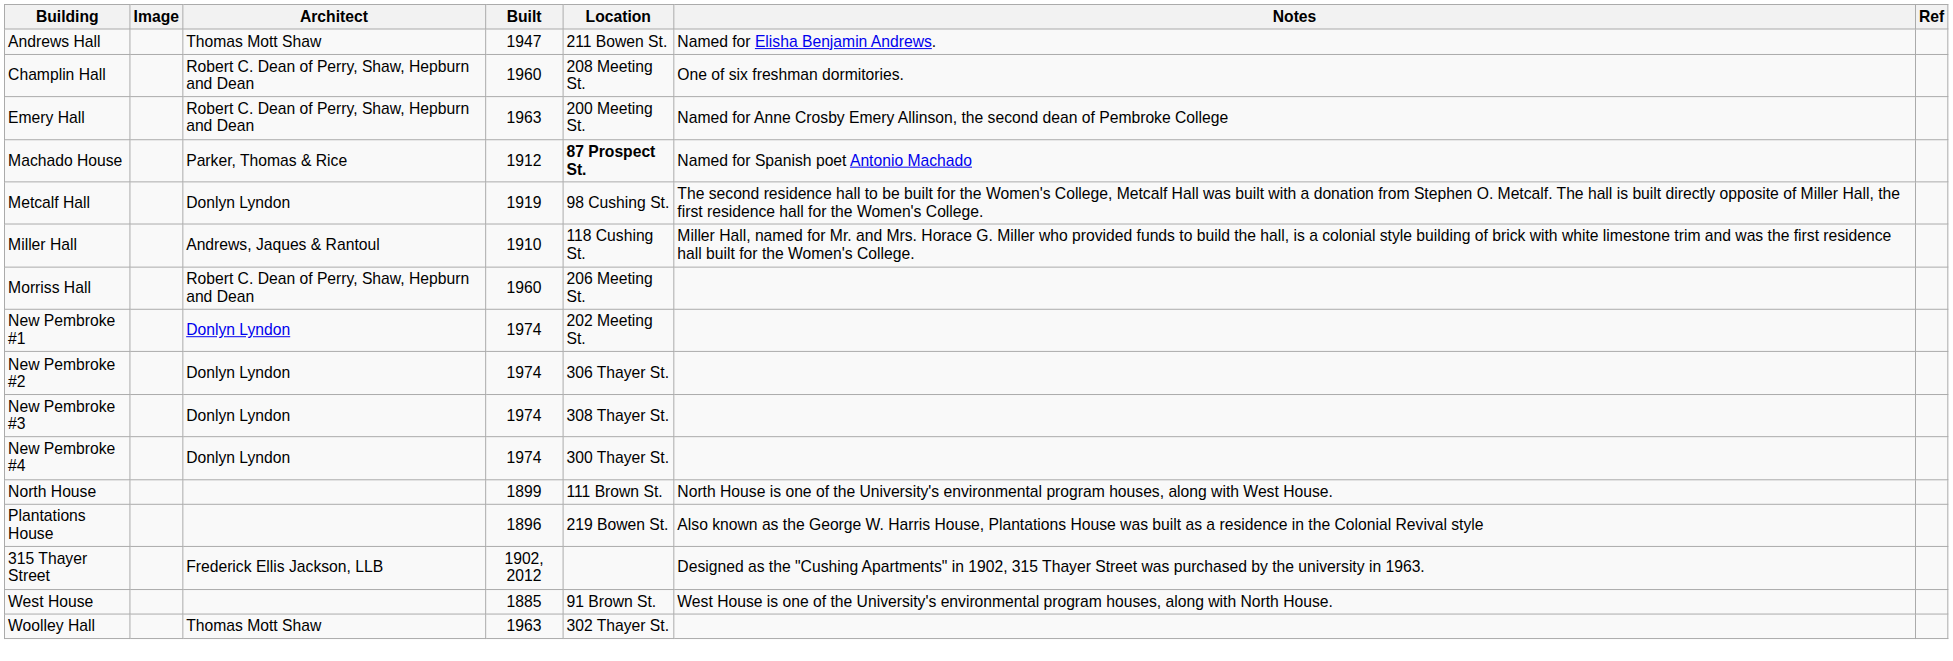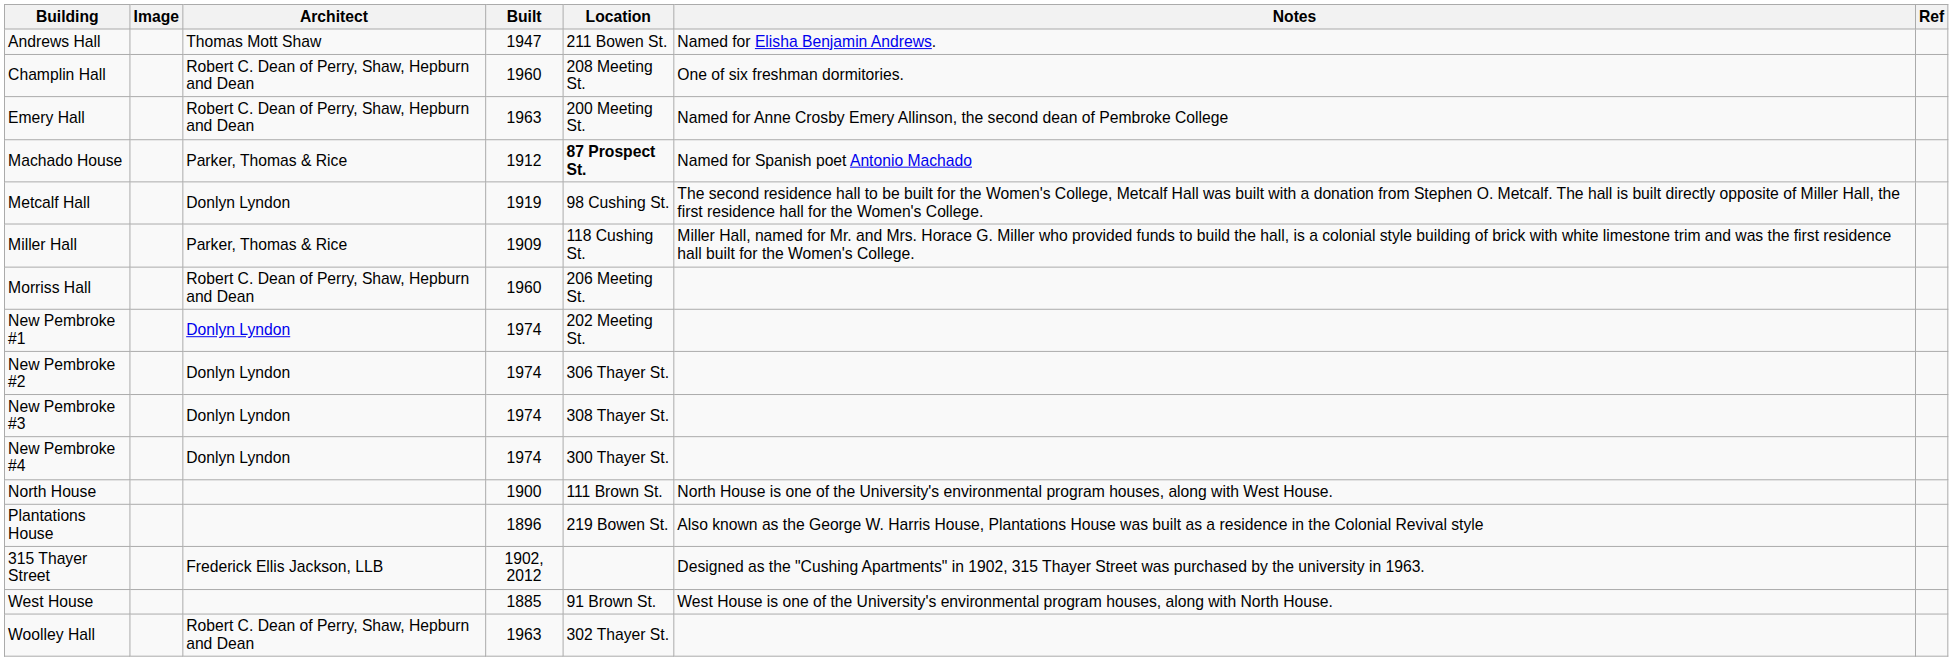 <table class="wikitable sortable" style="width:100%">
 <tr>
 <th>Building</th>
 <th class="unsortable">Image</th>
 <th>Architect</th>
 <th>Built</th>
 <th>Location</th>
 <th class="unsortable">Notes</th>
 <th class="unsortable">Ref</th>
 </tr>
 <tr>
 <td>Andrews Hall</td>
 <td align="center"></td>
 <td>Thomas Mott Shaw</td>
 <td align="center">1947</td>
 <td>211 Bowen St.</td>
 <td>Named for <a href='#'>Elisha Benjamin Andrews</a>.</td>
 <td align="center"></td>
 </tr>
 <tr>
 <td>Champlin Hall</td>
 <td align="center"></td>
 <td>Robert C. Dean of Perry, Shaw, Hepburn and Dean</td>
 <td align="center">1960</td>
 <td>208 Meeting St.</td>
 <td>One of six freshman dormitories.</td>
 <td align="center"></td>
 </tr>
 <tr>
 <td>Emery Hall</td>
 <td align="center"></td>
 <td>Robert C. Dean of Perry, Shaw, Hepburn and Dean</td>
 <td align="center">1963</td>
 <td>200 Meeting St.</td>
 <td>Named for Anne Crosby Emery Allinson, the second dean of Pembroke College</td>
 <td align="center"></td>
 </tr>
 <tr>
 <td>Machado House</td>
 <td align="center"></td>
 <td>Parker, Thomas & Rice</td>
 <td align="center">1912</td>
 <td><strong>87 Prospect St.</strong></td>
 <td>Named for Spanish poet <a href='#'>Antonio Machado</a></td>
 <td align="center"></td>
 </tr>
 <tr>
 <td>Metcalf Hall</td>
 <td align="center"></td>
 <td>Donlyn Lyndon</td>
 <td align="center">1919</td>
 <td>98 Cushing St.</td>
 <td>The second residence hall to be built for the Women's College, Metcalf Hall was built with a donation from Stephen O. Metcalf. The hall is built directly opposite of Miller Hall, the first residence hall for the Women's College.</td>
 <td align="center"></td>
 </tr>
 <tr>
 <td>Miller Hall</td>
 <td align="center"></td>
-<td>Andrews, Jaques & Rantoul</td>
-<td align="center">1910</td>
+<td>Parker, Thomas & Rice</td>
+<td align="center">1909</td>
 <td>118 Cushing St.</td>
 <td>Miller Hall, named for Mr. and Mrs. Horace G. Miller who provided funds to build the hall, is a colonial style building of brick with white limestone trim and was the first residence hall built for the Women's College.</td>
 <td align="center"></td>
 </tr>
 <tr>
 <td>Morriss Hall</td>
 <td align="center"></td>
 <td>Robert C. Dean of Perry, Shaw, Hepburn and Dean</td>
 <td align="center">1960</td>
 <td>206 Meeting St.</td>
 <td></td>
 <td align="center"></td>
 </tr>
 <tr>
 <td>New Pembroke #1</td>
 <td align="center"></td>
 <td><a href='#'>Donlyn Lyndon</a></td>
 <td align="center">1974</td>
 <td>202 Meeting St.</td>
 <td></td>
 <td align="center"></td>
 </tr>
 <tr>
 <td>New Pembroke #2</td>
 <td align="center"></td>
 <td>Donlyn Lyndon</td>
 <td align="center">1974</td>
 <td>306 Thayer St.</td>
 <td></td>
 <td align="center"></td>
 </tr>
 <tr>
 <td>New Pembroke #3</td>
 <td align="center"></td>
 <td>Donlyn Lyndon</td>
 <td align="center">1974</td>
 <td>308 Thayer St.</td>
 <td></td>
 <td align="center"></td>
 </tr>
 <tr>
 <td>New Pembroke #4</td>
 <td align="center"></td>
 <td>Donlyn Lyndon</td>
 <td align="center">1974</td>
 <td>300 Thayer St.</td>
 <td></td>
 <td align="center"></td>
 </tr>
 <tr>
 <td>North House</td>
 <td align="center"></td>
 <td align="center"></td>
-<td align="center">1899</td>
+<td align="center">1900</td>
 <td>111 Brown St.</td>
 <td>North House is one of the University's environmental program houses, along with West House.</td>
 <td align="center"></td>
 </tr>
 <tr>
 <td>Plantations House</td>
 <td align="center"></td>
 <td></td>
 <td align="center">1896</td>
 <td>219 Bowen St.</td>
 <td>Also known as the George W. Harris House, Plantations House was built as a residence in the Colonial Revival style</td>
 <td align="center"></td>
 </tr>
 <tr>
 <td>315 Thayer Street</td>
 <td></td>
 <td>Frederick Ellis Jackson, LLB</td>
 <td align="center">1902, 2012</td>
 <td></td>
 <td>Designed as the "Cushing Apartments" in 1902, 315 Thayer Street was purchased by the university in 1963.</td>
 <td></td>
 </tr>
 <tr>
 <td>West House</td>
 <td align="center"></td>
 <td></td>
 <td align="center">1885</td>
 <td>91 Brown St.</td>
 <td>West House is one of the University's environmental program houses, along with North House.</td>
 <td align="center"></td>
 </tr>
 <tr>
 <td>Woolley Hall</td>
 <td align="center"></td>
-<td>Thomas Mott Shaw</td>
+<td>Robert C. Dean of Perry, Shaw, Hepburn and Dean</td>
 <td align="center">1963</td>
 <td>302 Thayer St.</td>
 <td></td>
 <td align="center"></td>
 </tr>
 </table>
